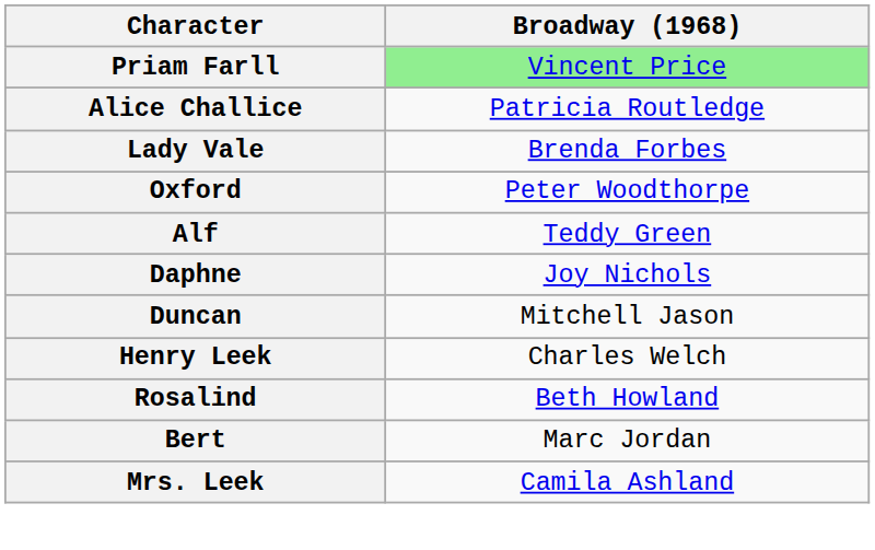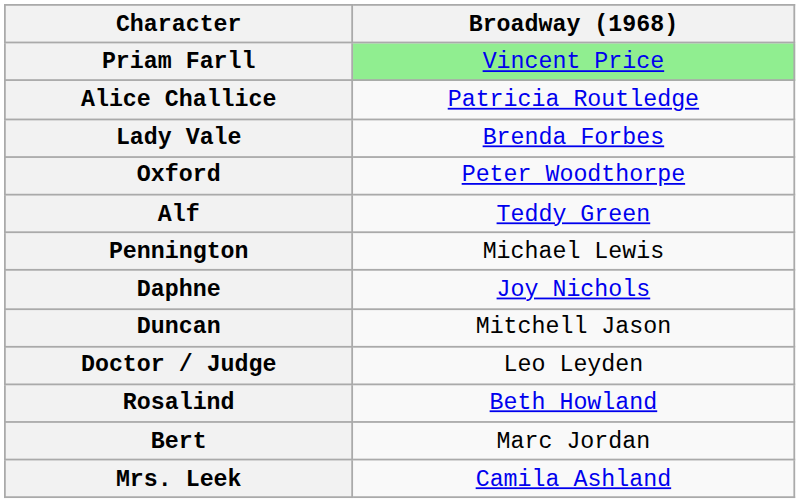 <table class="wikitable" style="width:50%; text-align:center">
 <tr>
 <th scope="col">Character</th>
 <th>Broadway (1968)</th>
 </tr>
 <tr>
 <th>Priam Farll</th>
 <td colspan="1" style="background: lightgreen;"><a href='#'>Vincent Price</a></td>
 </tr>
 <tr>
 <th>Alice Challice</th>
 <td colspan="1"><a href='#'>Patricia Routledge</a></td>
 </tr>
 <tr>
 <th>Lady Vale</th>
 <td colspan="1"><a href='#'>Brenda Forbes</a></td>
 </tr>
 <tr>
 <th>Oxford</th>
 <td colspan="1"><a href='#'>Peter Woodthorpe</a></td>
 </tr>
 <tr>
 <th>Alf</th>
 <td colspan="1"><a href='#'>Teddy Green</a></td>
 </tr>
 <tr>
+<th>Pennington</th>
+<td colspan="1">Michael Lewis</td>
+</tr>
+<tr>
 <th>Daphne</th>
 <td colspan="1"><a href='#'>Joy Nichols</a></td>
 </tr>
 <tr>
 <th>Duncan</th>
 <td colspan="1">Mitchell Jason</td>
 </tr>
 <tr>
-<th>Henry Leek</th>
-<td colspan="1">Charles Welch</td>
+<th>Doctor / Judge</th>
+<td colspan="1">Leo Leyden</td>
 </tr>
 <tr>
 <th>Rosalind</th>
 <td colspan="1"><a href='#'>Beth Howland</a></td>
 </tr>
 <tr>
 <th>Bert</th>
 <td colspan="1">Marc Jordan</td>
 </tr>
 <tr>
 <th>Mrs. Leek</th>
 <td colspan="1"><a href='#'>Camila Ashland</a></td>
 </tr>
 </table>
